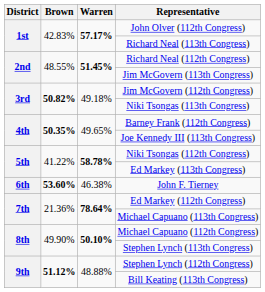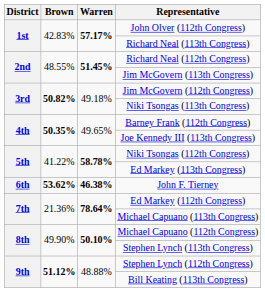 <table class=wikitable>
 <tr>
 <th>District</th>
 <th>Brown</th>
 <th>Warren</th>
 <th>Representative</th>
 </tr>
 <tr align=center>
 <th rowspan=2 ><a href='#'>1st</a></th>
 <td rowspan=2>42.83%</td>
 <td rowspan=2><strong>57.17%</strong></td>
 <td><a href='#'>John Olver</a> (<a href='#'>112th Congress</a>)</td>
 </tr>
 <tr align=center>
 <td><a href='#'>Richard Neal</a> (<a href='#'>113th Congress</a>)</td>
 </tr>
 <tr align=center>
 <th rowspan=2 ><a href='#'>2nd</a></th>
 <td rowspan=2>48.55%</td>
 <td rowspan=2><strong>51.45%</strong></td>
 <td><a href='#'>Richard Neal</a> (<a href='#'>112th Congress</a>)</td>
 </tr>
 <tr align=center>
 <td><a href='#'>Jim McGovern</a> (<a href='#'>113th Congress</a>)</td>
 </tr>
 <tr align=center>
 <th rowspan=2 ><a href='#'>3rd</a></th>
 <td rowspan=2><strong>50.82%</strong></td>
 <td rowspan=2>49.18%</td>
 <td><a href='#'>Jim McGovern</a> (<a href='#'>112th Congress</a>)</td>
 </tr>
 <tr align=center>
 <td><a href='#'>Niki Tsongas</a> (<a href='#'>113th Congress</a>)</td>
 </tr>
 <tr align=center>
 <th rowspan=2 ><a href='#'>4th</a></th>
 <td rowspan=2><strong>50.35%</strong></td>
 <td rowspan=2>49.65%</td>
 <td><a href='#'>Barney Frank</a> (<a href='#'>112th Congress</a>)</td>
 </tr>
 <tr align=center>
 <td><a href='#'>Joe Kennedy III</a> (<a href='#'>113th Congress</a>)</td>
 </tr>
 <tr align=center>
 <th rowspan=2 ><a href='#'>5th</a></th>
 <td rowspan=2>41.22%</td>
 <td rowspan=2><strong>58.78%</strong></td>
 <td><a href='#'>Niki Tsongas</a> (<a href='#'>112th Congress</a>)</td>
 </tr>
 <tr align=center>
 <td><a href='#'>Ed Markey</a> (<a href='#'>113th Congress</a>)</td>
 </tr>
 <tr align=center>
 <th><a href='#'>6th</a></th>
-<td><strong>53.60%</strong></td>
-<td>46.38%</td>
+<td><strong>53.62%</strong></td>
+<td><strong>46.38%</strong></td>
 <td><a href='#'>John F. Tierney</a></td>
 </tr>
 <tr align=center>
 <th rowspan=2 ><a href='#'>7th</a></th>
 <td rowspan=2>21.36%</td>
 <td rowspan=2><strong>78.64%</strong></td>
 <td><a href='#'>Ed Markey</a> (<a href='#'>112th Congress</a>)</td>
 </tr>
 <tr align=center>
 <td><a href='#'>Michael Capuano</a> (<a href='#'>113th Congress</a>)</td>
 </tr>
 <tr align=center>
 <th rowspan=2 ><a href='#'>8th</a></th>
 <td rowspan=2>49.90%</td>
 <td rowspan=2><strong>50.10%</strong></td>
 <td><a href='#'>Michael Capuano</a> (<a href='#'>112th Congress</a>)</td>
 </tr>
 <tr align=center>
 <td><a href='#'>Stephen Lynch</a> (<a href='#'>113th Congress</a>)</td>
 </tr>
 <tr align=center>
 <th rowspan=2 ><a href='#'>9th</a></th>
 <td rowspan=2><strong>51.12%</strong></td>
 <td rowspan=2>48.88%</td>
 <td><a href='#'>Stephen Lynch</a> (<a href='#'>112th Congress</a>)</td>
 </tr>
 <tr align=center>
 <td><a href='#'>Bill Keating</a> (<a href='#'>113th Congress</a>)</td>
 </tr>
 </table>
